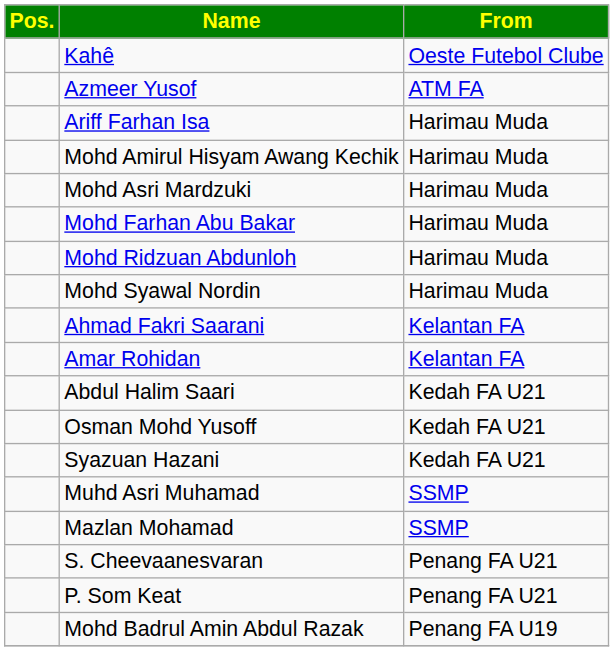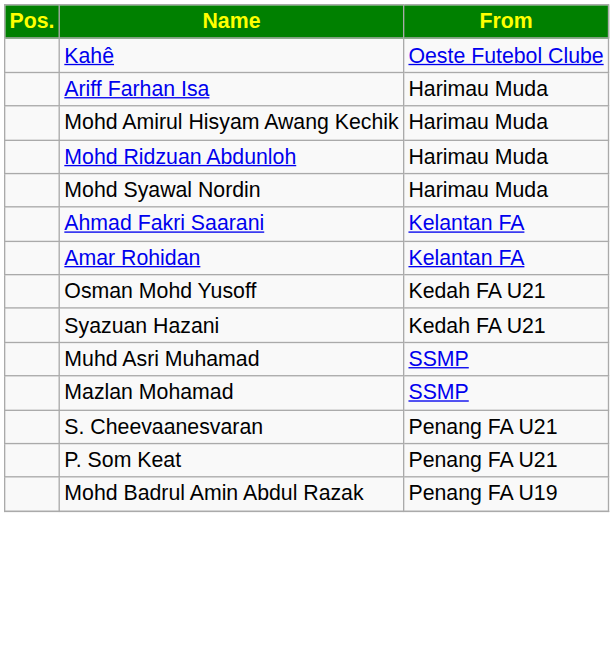 <table class="wikitable sortable">
 <tr>
 <th style="background:Green; color:Yellow;">Pos.</th>
 <th style="background:Green; color:Yellow;">Name</th>
 <th style="background:Green; color:Yellow;">From</th>
 </tr>
 <tr>
 <td></td>
 <td> <a href='#'>Kahê</a></td>
 <td> <a href='#'>Oeste Futebol Clube</a></td>
 </tr>
 <tr>
 <td></td>
-<td> <a href='#'>Azmeer Yusof</a></td>
-<td> <a href='#'>ATM FA</a></td>
-</tr>
-<tr>
-<td></td>
 <td> <a href='#'>Ariff Farhan Isa</a></td>
 <td> Harimau Muda</td>
 </tr>
 <tr>
 <td></td>
 <td> Mohd Amirul Hisyam Awang Kechik</td>
-<td> Harimau Muda</td>
-</tr>
-<tr>
-<td></td>
-<td> Mohd Asri Mardzuki</td>
-<td> Harimau Muda</td>
-</tr>
-<tr>
-<td></td>
-<td> <a href='#'>Mohd Farhan Abu Bakar</a></td>
 <td> Harimau Muda</td>
 </tr>
 <tr>
 <td></td>
 <td> <a href='#'>Mohd Ridzuan Abdunloh</a></td>
 <td> Harimau Muda</td>
 </tr>
 <tr>
 <td></td>
 <td> Mohd Syawal Nordin</td>
 <td> Harimau Muda</td>
 </tr>
 <tr>
 <td></td>
 <td> <a href='#'>Ahmad Fakri Saarani</a></td>
 <td> <a href='#'>Kelantan FA</a></td>
 </tr>
 <tr>
 <td></td>
 <td> <a href='#'>Amar Rohidan</a></td>
 <td> <a href='#'>Kelantan FA</a></td>
-</tr>
-<tr>
-<td></td>
-<td> Abdul Halim Saari</td>
-<td> Kedah FA U21</td>
 </tr>
 <tr>
 <td></td>
 <td> Osman Mohd Yusoff</td>
 <td> Kedah FA U21</td>
 </tr>
 <tr>
 <td></td>
 <td> Syazuan Hazani</td>
 <td> Kedah FA U21</td>
 </tr>
 <tr>
 <td></td>
 <td> Muhd Asri Muhamad</td>
 <td> <a href='#'>SSMP</a></td>
 </tr>
 <tr>
 <td></td>
 <td> Mazlan Mohamad</td>
 <td> <a href='#'>SSMP</a></td>
 </tr>
 <tr>
 <td></td>
 <td> S. Cheevaanesvaran</td>
 <td> Penang FA U21</td>
 </tr>
 <tr>
 <td></td>
 <td> P. Som Keat</td>
 <td> Penang FA U21</td>
 </tr>
 <tr>
 <td></td>
 <td> Mohd Badrul Amin Abdul Razak</td>
 <td> Penang FA U19</td>
 </tr>
 <tr>
 </tr>
 </table>
